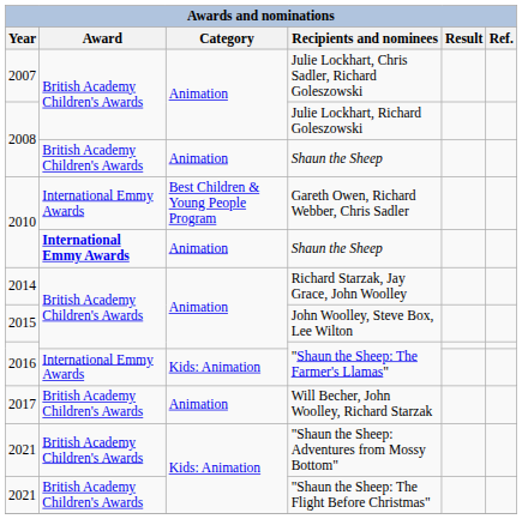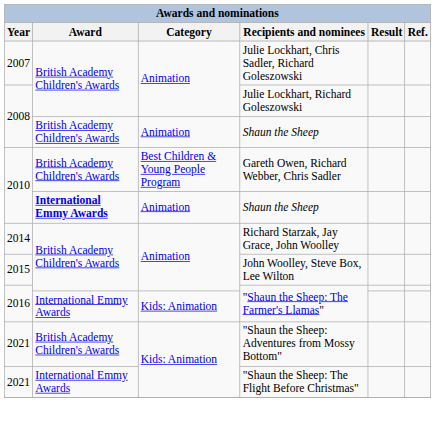 <table class="wikitable" style="width:95%;">
 <tr style="background:#ccc; text-align:center;">
 <th colspan="6" style="background: LightSteelBlue;">Awards and nominations</th>
 </tr>
 <tr style="background:#ccc; text-align:center;">
 <th>Year</th>
 <th>Award</th>
 <th>Category</th>
 <th>Recipients and nominees</th>
 <th>Result</th>
 <th>Ref.</th>
 </tr>
 <tr>
 <td>2007</td>
 <td rowspan="2"><a href='#'>British Academy Children's Awards</a></td>
 <td rowspan="2"><a href='#'>Animation</a></td>
 <td>Julie Lockhart, Chris Sadler, Richard Goleszowski</td>
 <td></td>
 <td></td>
 </tr>
 <tr>
 <td rowspan="2">2008</td>
 <td>Julie Lockhart, Richard Goleszowski</td>
 <td></td>
 <td></td>
 </tr>
 <tr>
 <td><a href='#'>British Academy Children's Awards</a></td>
 <td><a href='#'>Animation</a></td>
 <td><em>Shaun the Sheep</em></td>
 <td></td>
 <td></td>
 </tr>
 <tr>
 <td rowspan="2">2010</td>
-<td><a href='#'>International Emmy Awards</a></td>
+<td><a href='#'>British Academy Children's Awards</a></td>
 <td><a href='#'>Best Children & Young People Program</a></td>
 <td>Gareth Owen, Richard Webber, Chris Sadler</td>
 <td></td>
 <td></td>
 </tr>
 <tr>
 <td><strong><a href='#'>International Emmy Awards</a></strong></td>
 <td><a href='#'>Animation</a></td>
 <td><em>Shaun the Sheep</em></td>
 <td></td>
 <td></td>
 </tr>
 <tr>
 <td>2014</td>
 <td rowspan="3"><a href='#'>British Academy Children's Awards</a></td>
 <td rowspan="3"><a href='#'>Animation</a></td>
 <td>Richard Starzak, Jay Grace, John Woolley</td>
 <td></td>
 <td></td>
 </tr>
 <tr>
 <td>2015</td>
 <td>John Woolley, Steve Box, Lee Wilton</td>
 <td></td>
 <td></td>
 </tr>
 <tr>
 <td rowspan="2">2016</td>
 <td rowspan="2">"<a href='#'>Shaun the Sheep: The Farmer's Llamas</a>"</td>
 <td></td>
 <td></td>
 </tr>
 <tr>
 <td><a href='#'>International Emmy Awards</a></td>
 <td><a href='#'>Kids: Animation</a></td>
 <td></td>
 <td></td>
 </tr>
 <tr>
-<td>2017</td>
-<td><a href='#'>British Academy Children's Awards</a></td>
-<td><a href='#'>Animation</a></td>
-<td>Will Becher, John Woolley, Richard Starzak</td>
-<td></td>
-<td></td>
-</tr>
-<tr>
 <td>2021</td>
 <td><a href='#'>British Academy Children's Awards</a></td>
 <td rowspan="2"><a href='#'>Kids: Animation</a></td>
 <td>"Shaun the Sheep: Adventures from Mossy Bottom"</td>
 <td></td>
 <td></td>
 </tr>
 <tr>
 <td>2021</td>
-<td><a href='#'>British Academy Children's Awards</a></td>
+<td><a href='#'>International Emmy Awards</a></td>
 <td>"Shaun the Sheep: The Flight Before Christmas"</td>
 <td></td>
 <td></td>
 </tr>
 <tr>
 </tr>
 </table>
